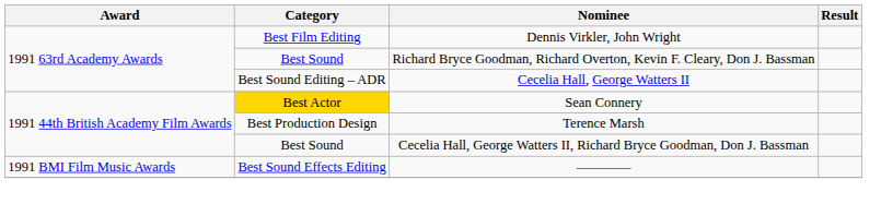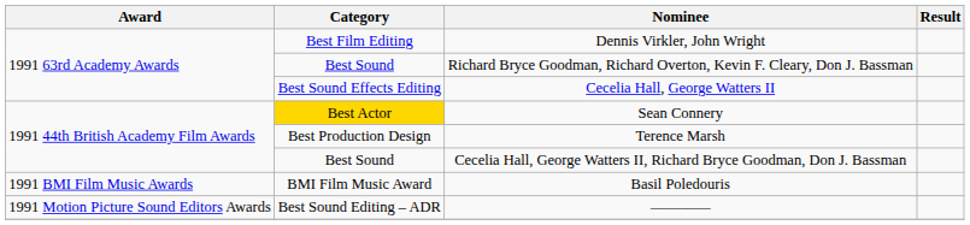 <table class="wikitable">
 <tr>
 <th>Award</th>
 <th>Category</th>
 <th>Nominee</th>
 <th>Result</th>
 </tr>
 <tr>
 <td rowspan=3>1991 <a href='#'>63rd Academy Awards</a></td>
 <td align="center"><a href='#'>Best Film Editing</a></td>
 <td align="center">Dennis Virkler, John Wright</td>
 <td></td>
 </tr>
 <tr>
 <td align="center"><a href='#'>Best Sound</a></td>
 <td align="center">Richard Bryce Goodman, Richard Overton, Kevin F. Cleary, Don J. Bassman</td>
 <td></td>
 </tr>
 <tr>
-<td align="center">Best Sound Editing – ADR</td>
+<td align="center"><a href='#'>Best Sound Effects Editing</a></td>
 <td align="center"><a href='#'>Cecelia Hall</a>, <a href='#'>George Watters II</a></td>
 <td></td>
 </tr>
 <tr>
 <td rowspan=3>1991 <a href='#'>44th British Academy Film Awards</a></td>
 <td align="center" style="background: gold;">Best Actor</td>
 <td align="center">Sean Connery</td>
 <td></td>
 </tr>
 <tr>
 <td align="center">Best Production Design</td>
 <td align="center">Terence Marsh</td>
 <td></td>
 </tr>
 <tr>
 <td align="center">Best Sound</td>
 <td align="center">Cecelia Hall, George Watters II, Richard Bryce Goodman, Don J. Bassman</td>
 <td></td>
 </tr>
 <tr>
 <td rowspan=1>1991 <a href='#'>BMI Film Music Awards</a></td>
-<td align="center"><a href='#'>Best Sound Effects Editing</a></td>
+<td align="center">BMI Film Music Award</td>
+<td align="center">Basil Poledouris</td>
+<td></td>
+</tr>
+<tr>
+<td rowspan=1>1991 <a href='#'>Motion Picture Sound Editors</a> Awards</td>
+<td align="center">Best Sound Editing – ADR</td>
 <td align="center">————</td>
 <td></td>
 </tr>
 <tr>
 </tr>
 </table>
